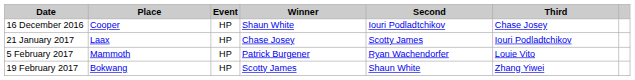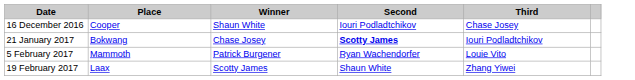 <table class="wikitable plainrowheaders" style="background:#fff; font-size:86%; border:grey solid 1px; border-collapse:collapse;">
 <tr style="background:#ccc; text-align:center;">
 <th scope="col" style="background:#ccc; width:120px;">Date</th>
 <th scope="col" style="background:#ccc; width:180px;">Place</th>
-<th scope="col" style="background:#ccc; width:15px;">Event</th>
 <th scope="col" style="background:#ccc; width:185px;">Winner</th>
 <th scope="col" style="background:#ccc; width:185px;">Second</th>
 <th scope="col" style="background:#ccc; width:185px;">Third</th>
 <th scope="col" style="background:#ccc; width:10px;"></th>
 </tr>
 <tr>
 <td>16 December 2016</td>
 <td> <a href='#'>Cooper</a></td>
-<td align=center>HP</td>
 <td> <a href='#'>Shaun White</a></td>
 <td> <a href='#'>Iouri Podladtchikov</a></td>
 <td> <a href='#'>Chase Josey</a></td>
 <td></td>
 </tr>
 <tr>
 <td>21 January 2017</td>
-<td> <a href='#'>Laax</a></td>
-<td align=center>HP</td>
+<td> <a href='#'>Bokwang</a></td>
 <td> <a href='#'>Chase Josey</a></td>
-<td> <a href='#'>Scotty James</a></td>
+<td><strong> <a href='#'>Scotty James</a></strong></td>
 <td> <a href='#'>Iouri Podladtchikov</a></td>
 <td></td>
 </tr>
 <tr>
 <td>5 February 2017</td>
 <td> <a href='#'>Mammoth</a></td>
-<td align=center>HP</td>
 <td> <a href='#'>Patrick Burgener</a></td>
 <td> <a href='#'>Ryan Wachendorfer</a></td>
 <td> <a href='#'>Louie Vito</a></td>
 <td></td>
 </tr>
 <tr>
 <td>19 February 2017</td>
-<td> <a href='#'>Bokwang</a></td>
-<td align=center>HP</td>
+<td> <a href='#'>Laax</a></td>
 <td> <a href='#'>Scotty James</a></td>
 <td> <a href='#'>Shaun White</a></td>
 <td> <a href='#'>Zhang Yiwei</a></td>
 <td></td>
 </tr>
 </table>
